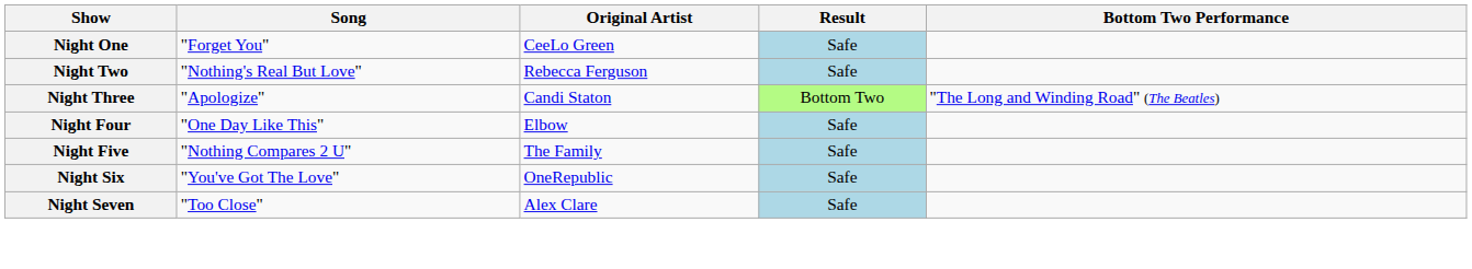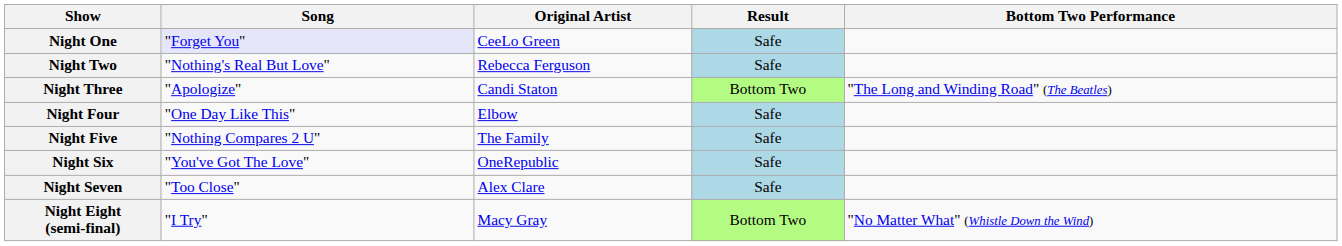 <table class="wikitable" width="70%">
 <tr>
 <th>Show</th>
 <th>Song</th>
 <th>Original Artist</th>
 <th>Result</th>
 <th>Bottom Two Performance</th>
 </tr>
 <tr>
 <th>Night One</th>
-<td>"<a href='#'>Forget You</a>"</td>
+<td style="background: lavender;">"<a href='#'>Forget You</a>"</td>
 <td><a href='#'>CeeLo Green</a></td>
 <td style="background:lightblue;" align="center">Safe</td>
 <td></td>
 </tr>
 <tr>
 <th>Night Two</th>
 <td>"<a href='#'>Nothing's Real But Love</a>"</td>
 <td><a href='#'>Rebecca Ferguson</a></td>
 <td style="background:lightblue;" align="center">Safe</td>
 <td></td>
 </tr>
 <tr>
 <th>Night Three</th>
 <td>"<a href='#'>Apologize</a>"</td>
 <td><a href='#'>Candi Staton</a></td>
 <td style="background:#B4FB84;" align="center">Bottom Two</td>
 <td>"<a href='#'>The Long and Winding Road</a>" <small>(<em><a href='#'>The Beatles</a></em>)</small></td>
 </tr>
 <tr>
 <th>Night Four</th>
 <td>"<a href='#'>One Day Like This</a>"</td>
 <td><a href='#'>Elbow</a></td>
 <td style="background:lightblue;" align="center">Safe</td>
 <td></td>
 </tr>
 <tr>
 <th>Night Five</th>
 <td>"<a href='#'>Nothing Compares 2 U</a>"</td>
 <td><a href='#'>The Family</a></td>
 <td style="background:lightblue;" align="center">Safe</td>
 <td></td>
 </tr>
 <tr>
 <th>Night Six</th>
 <td>"<a href='#'>You've Got The Love</a>"</td>
 <td><a href='#'>OneRepublic</a></td>
 <td style="background:lightblue;" align="center">Safe</td>
 <td></td>
 </tr>
 <tr>
 <th>Night Seven</th>
 <td>"<a href='#'>Too Close</a>"</td>
 <td><a href='#'>Alex Clare</a></td>
 <td style="background:lightblue;" align="center">Safe</td>
 <td></td>
 </tr>
+<tr>
+<th>Night Eight <br> (semi-final)</th>
+<td>"<a href='#'>I Try</a>"</td>
+<td><a href='#'>Macy Gray</a></td>
+<td style="background:#B4FB84;" align="center">Bottom Two</td>
+<td>"<a href='#'>No Matter What</a>" <small>(<em><a href='#'>Whistle Down the Wind</a></em>)</small></td>
+</tr>
 </table>
